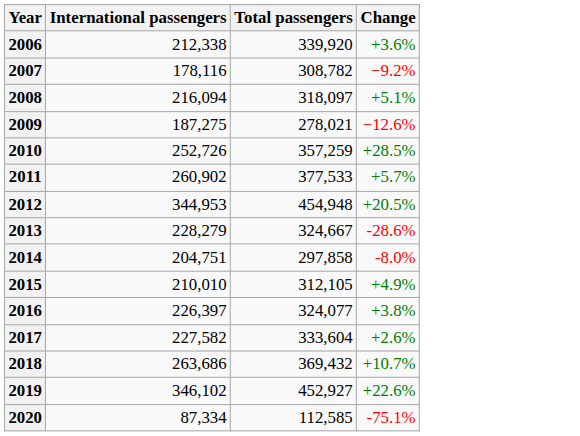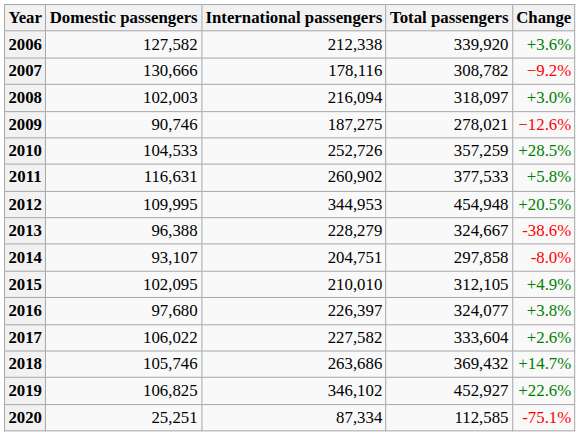 <table class="wikitable sortable" style="text-align: right;">
 <tr>
 <th>Year</th>
+<th>Domestic passengers</th>
 <th>International passengers</th>
 <th>Total passengers</th>
 <th>Change</th>
 </tr>
 <tr>
 <th>2006</th>
+<td>127,582</td>
 <td>212,338</td>
 <td>339,920</td>
 <td style="color:green">+3.6% </td>
 </tr>
 <tr>
 <th>2007</th>
+<td>130,666</td>
 <td>178,116</td>
 <td>308,782</td>
 <td style="color:red">−9.2% </td>
 </tr>
 <tr>
 <th>2008</th>
+<td>102,003</td>
 <td>216,094</td>
 <td>318,097</td>
-<td style="color:green">+5.1% </td>
+<td style="color:green">+3.0% </td>
 </tr>
 <tr>
 <th>2009</th>
+<td>90,746</td>
 <td>187,275</td>
 <td>278,021</td>
 <td style="color:red">−12.6% </td>
 </tr>
 <tr>
 <th>2010</th>
+<td>104,533</td>
 <td>252,726</td>
 <td>357,259</td>
 <td style="color:green">+28.5% </td>
 </tr>
 <tr>
 <th>2011</th>
+<td>116,631</td>
 <td>260,902</td>
 <td>377,533</td>
-<td style="color:green">+5.7% </td>
+<td style="color:green">+5.8% </td>
 </tr>
 <tr>
 <th>2012</th>
+<td>109,995</td>
 <td>344,953</td>
 <td>454,948</td>
 <td style="color:green">+20.5% </td>
 </tr>
 <tr>
 <th>2013</th>
+<td>96,388</td>
 <td>228,279</td>
 <td>324,667</td>
-<td style="color:red">-28.6% </td>
+<td style="color:red">-38.6% </td>
 </tr>
 <tr>
 <th>2014</th>
+<td>93,107</td>
 <td>204,751</td>
 <td>297,858</td>
 <td style="color:red">-8.0% </td>
 </tr>
 <tr>
 <th>2015</th>
+<td>102,095</td>
 <td>210,010</td>
 <td>312,105</td>
 <td style="color:green">+4.9% </td>
 </tr>
 <tr>
 <th>2016</th>
+<td>97,680</td>
 <td>226,397</td>
 <td>324,077</td>
 <td style="color:green">+3.8% </td>
 </tr>
 <tr>
 <th>2017</th>
+<td>106,022</td>
 <td>227,582</td>
 <td>333,604</td>
 <td style="color:green">+2.6% </td>
 </tr>
 <tr>
 <th>2018</th>
+<td>105,746</td>
 <td>263,686</td>
 <td>369,432</td>
-<td style="color:green">+10.7% </td>
+<td style="color:green">+14.7% </td>
 </tr>
 <tr>
 <th>2019</th>
+<td>106,825</td>
 <td>346,102</td>
 <td>452,927</td>
 <td style="color:green">+22.6% </td>
 </tr>
 <tr>
 <th>2020</th>
+<td>25,251</td>
 <td>87,334</td>
 <td>112,585</td>
 <td style="color:red">-75.1% </td>
 </tr>
 </table>
